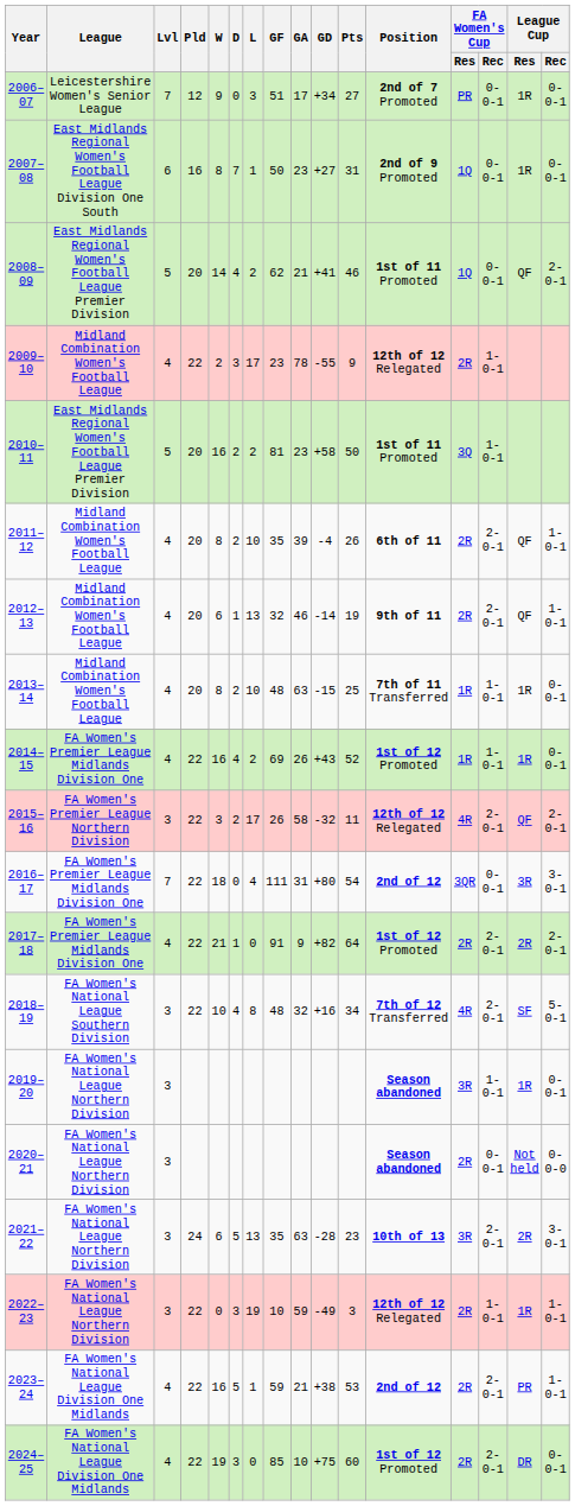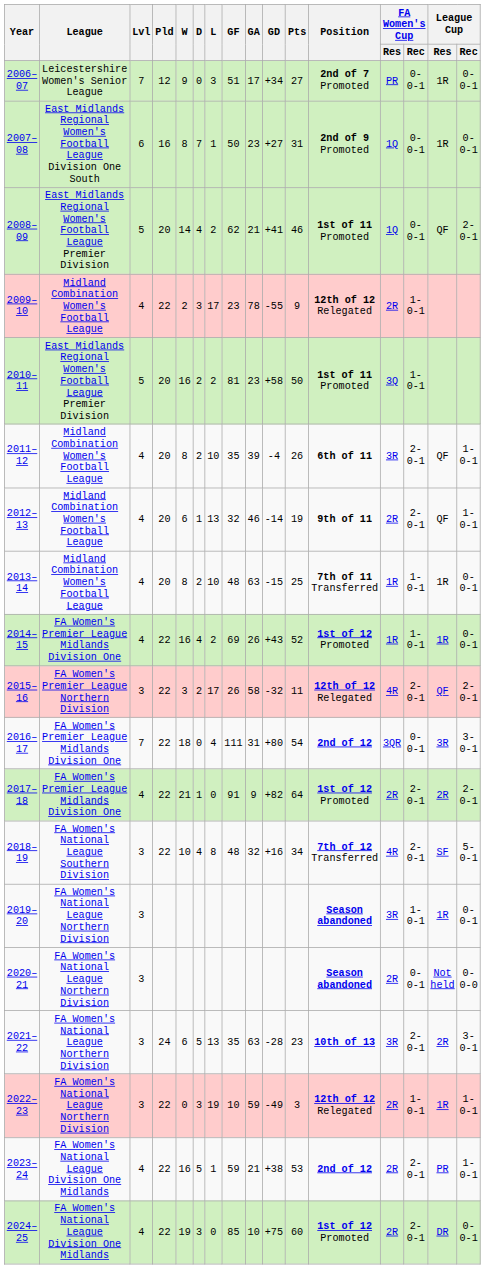 <table class="wikitable">
 <tr>
 <th rowspan=2>Year</th>
 <th rowspan=2>League</th>
 <th rowspan=2 width=30>Lvl</th>
 <th rowspan=2 width=30>Pld</th>
 <th rowspan=2 width=30>W</th>
 <th rowspan=2 width=30>D</th>
 <th rowspan=2 width=30>L</th>
 <th rowspan=2 width=30>GF</th>
 <th rowspan=2 width=30>GA</th>
 <th rowspan=2 width=30>GD</th>
 <th rowspan=2 width=30>Pts</th>
 <th rowspan=2>Position</th>
 <th colspan=2><a href='#'>FA Women's Cup</a></th>
 <th colspan=2>League Cup</th>
 </tr>
 <tr>
 <th>Res</th>
 <th>Rec</th>
 <th>Res</th>
 <th>Rec</th>
 </tr>
 <tr bgcolor="D0F0C0" align="center">
 <td><a href='#'>2006–07</a></td>
 <td>Leicestershire Women's Senior League</td>
 <td>7</td>
 <td>12</td>
 <td>9</td>
 <td>0</td>
 <td>3</td>
 <td>51</td>
 <td>17</td>
 <td>+34</td>
 <td>27</td>
 <td><strong>2nd of 7</strong><br>Promoted</td>
 <td><a href='#'>PR</a></td>
 <td>0-0-1</td>
 <td>1R</td>
 <td>0-0-1</td>
 </tr>
 <tr bgcolor="D0F0C0" align="center">
 <td><a href='#'>2007–08</a></td>
 <td><a href='#'>East Midlands Regional Women's Football League</a><br>Division One South</td>
 <td>6</td>
 <td>16</td>
 <td>8</td>
 <td>7</td>
 <td>1</td>
 <td>50</td>
 <td>23</td>
 <td>+27</td>
 <td>31</td>
 <td><strong>2nd of 9</strong><br>Promoted</td>
 <td><a href='#'>1Q</a></td>
 <td>0-0-1</td>
 <td>1R</td>
 <td>0-0-1</td>
 </tr>
 <tr bgcolor="D0F0C0" align="center">
 <td><a href='#'>2008–09</a></td>
 <td><a href='#'>East Midlands Regional Women's Football League</a><br>Premier Division</td>
 <td>5</td>
 <td>20</td>
 <td>14</td>
 <td>4</td>
 <td>2</td>
 <td>62</td>
 <td>21</td>
 <td>+41</td>
 <td>46</td>
 <td><strong>1st of 11</strong><br>Promoted</td>
 <td><a href='#'>1Q</a></td>
 <td>0-0-1</td>
 <td>QF</td>
 <td>2-0-1</td>
 </tr>
 <tr bgcolor="FFCCCC" align="center">
 <td><a href='#'>2009–10</a></td>
 <td><a href='#'>Midland Combination Women's Football League</a></td>
 <td>4</td>
 <td>22</td>
 <td>2</td>
 <td>3</td>
 <td>17</td>
 <td>23</td>
 <td>78</td>
 <td>-55</td>
 <td>9</td>
 <td><strong>12th of 12</strong><br>Relegated</td>
 <td><a href='#'>2R</a></td>
 <td>1-0-1</td>
 <td></td>
 <td></td>
 </tr>
 <tr bgcolor="D0F0C0" align="center">
 <td><a href='#'>2010–11</a></td>
 <td><a href='#'>East Midlands Regional Women's Football League</a><br>Premier Division</td>
 <td>5</td>
 <td>20</td>
 <td>16</td>
 <td>2</td>
 <td>2</td>
 <td>81</td>
 <td>23</td>
 <td>+58</td>
 <td>50</td>
 <td><strong>1st of 11</strong><br>Promoted</td>
 <td><a href='#'>3Q</a></td>
 <td>1-0-1</td>
 <td></td>
 <td></td>
 </tr>
 <tr align="center">
 <td><a href='#'>2011–12</a></td>
 <td><a href='#'>Midland Combination Women's Football League</a></td>
 <td>4</td>
 <td>20</td>
 <td>8</td>
 <td>2</td>
 <td>10</td>
 <td>35</td>
 <td>39</td>
 <td>-4</td>
 <td>26</td>
 <td><strong>6th of 11</strong></td>
-<td><a href='#'>2R</a></td>
+<td><a href='#'>3R</a></td>
 <td>2-0-1</td>
 <td>QF</td>
 <td>1-0-1</td>
 </tr>
 <tr align="center">
 <td><a href='#'>2012–13</a></td>
 <td><a href='#'>Midland Combination Women's Football League</a></td>
 <td>4</td>
 <td>20</td>
 <td>6</td>
 <td>1</td>
 <td>13</td>
 <td>32</td>
 <td>46</td>
 <td>-14</td>
 <td>19</td>
 <td><strong>9th of 11</strong></td>
 <td><a href='#'>2R</a></td>
 <td>2-0-1</td>
 <td>QF</td>
 <td>1-0-1</td>
 </tr>
 <tr align="center">
 <td><a href='#'>2013–14</a></td>
 <td><a href='#'>Midland Combination Women's Football League</a></td>
 <td>4</td>
 <td>20</td>
 <td>8</td>
 <td>2</td>
 <td>10</td>
 <td>48</td>
 <td>63</td>
 <td>-15</td>
 <td>25</td>
 <td><strong>7th of 11</strong><br>Transferred</td>
 <td><a href='#'>1R</a></td>
 <td>1-0-1</td>
 <td>1R</td>
 <td>0-0-1</td>
 </tr>
 <tr bgcolor="D0F0C0" align="center">
 <td><a href='#'>2014–15</a></td>
 <td><a href='#'>FA Women's Premier League<br>Midlands Division One</a></td>
 <td>4</td>
 <td>22</td>
 <td>16</td>
 <td>4</td>
 <td>2</td>
 <td>69</td>
 <td>26</td>
 <td>+43</td>
 <td>52</td>
 <td><strong><a href='#'>1st of 12</a></strong><br>Promoted</td>
 <td><a href='#'>1R</a></td>
 <td>1-0-1</td>
 <td><a href='#'>1R</a></td>
 <td>0-0-1</td>
 </tr>
 <tr bgcolor="#FFCCCC" align="center">
 <td><a href='#'>2015–16</a></td>
 <td><a href='#'>FA Women's Premier League<br>Northern Division</a></td>
 <td>3</td>
 <td>22</td>
 <td>3</td>
 <td>2</td>
 <td>17</td>
 <td>26</td>
 <td>58</td>
 <td>-32</td>
 <td>11</td>
 <td><strong><a href='#'>12th of 12</a></strong><br>Relegated</td>
 <td><a href='#'>4R</a></td>
 <td>2-0-1</td>
 <td><a href='#'>QF</a></td>
 <td>2-0-1</td>
 </tr>
 <tr align="center">
 <td><a href='#'>2016–17</a></td>
 <td><a href='#'>FA Women's Premier League<br>Midlands Division One</a></td>
 <td>7</td>
 <td>22</td>
 <td>18</td>
 <td>0</td>
 <td>4</td>
 <td>111</td>
 <td>31</td>
 <td>+80</td>
 <td>54</td>
 <td><strong><a href='#'>2nd of 12</a></strong></td>
 <td><a href='#'>3QR</a></td>
 <td>0-0-1</td>
 <td><a href='#'>3R</a></td>
 <td>3-0-1</td>
 </tr>
 <tr bgcolor="D0F0C0" align="center">
 <td><a href='#'>2017–18</a></td>
 <td><a href='#'>FA Women's Premier League<br>Midlands Division One</a></td>
 <td>4</td>
 <td>22</td>
 <td>21</td>
 <td>1</td>
 <td>0</td>
 <td>91</td>
 <td>9</td>
 <td>+82</td>
 <td>64</td>
 <td><strong><a href='#'>1st of 12</a></strong><br>Promoted</td>
 <td><a href='#'>2R</a></td>
 <td>2-0-1</td>
 <td><a href='#'>2R</a></td>
 <td>2-0-1</td>
 </tr>
 <tr align="center">
 <td><a href='#'>2018–19</a></td>
 <td><a href='#'>FA Women's National League<br>Southern Division</a></td>
 <td>3</td>
 <td>22</td>
 <td>10</td>
 <td>4</td>
 <td>8</td>
 <td>48</td>
 <td>32</td>
 <td>+16</td>
 <td>34</td>
 <td><strong><a href='#'>7th of 12</a></strong><br>Transferred</td>
 <td><a href='#'>4R</a></td>
 <td>2-0-1</td>
 <td><a href='#'>SF</a></td>
 <td>5-0-1</td>
 </tr>
 <tr align="center">
 <td><a href='#'>2019–20</a></td>
 <td><a href='#'>FA Women's National League<br>Northern Division</a></td>
 <td>3</td>
 <td></td>
 <td></td>
 <td></td>
 <td></td>
 <td></td>
 <td></td>
 <td></td>
 <td></td>
 <td><strong><a href='#'>Season abandoned</a></strong></td>
 <td><a href='#'>3R</a></td>
 <td>1-0-1</td>
 <td><a href='#'>1R</a></td>
 <td>0-0-1</td>
 </tr>
 <tr align="center">
 <td><a href='#'>2020–21</a></td>
 <td><a href='#'>FA Women's National League<br>Northern Division</a></td>
 <td>3</td>
 <td></td>
 <td></td>
 <td></td>
 <td></td>
 <td></td>
 <td></td>
 <td></td>
 <td></td>
 <td><strong><a href='#'>Season abandoned</a></strong></td>
 <td><a href='#'>2R</a></td>
 <td>0-0-1</td>
 <td><a href='#'>Not held</a></td>
 <td>0-0-0</td>
 </tr>
 <tr align="center">
 <td><a href='#'>2021–22</a></td>
 <td><a href='#'>FA Women's National League<br>Northern Division</a></td>
 <td>3</td>
 <td>24</td>
 <td>6</td>
 <td>5</td>
 <td>13</td>
 <td>35</td>
 <td>63</td>
 <td>-28</td>
 <td>23</td>
 <td><strong><a href='#'>10th of 13</a></strong></td>
 <td><a href='#'>3R</a></td>
 <td>2-0-1</td>
 <td><a href='#'>2R</a></td>
 <td>3-0-1</td>
 </tr>
 <tr bgcolor="#FFCCCC" align="center">
 <td><a href='#'>2022–23</a></td>
 <td><a href='#'>FA Women's National League<br>Northern Division</a></td>
 <td>3</td>
 <td>22</td>
 <td>0</td>
 <td>3</td>
 <td>19</td>
 <td>10</td>
 <td>59</td>
 <td>-49</td>
 <td>3</td>
 <td><strong><a href='#'>12th of 12</a></strong><br>Relegated</td>
 <td><a href='#'>2R</a></td>
 <td>1-0-1</td>
 <td><a href='#'>1R</a></td>
 <td>1-0-1</td>
 </tr>
 <tr align="center">
 <td><a href='#'>2023–24</a></td>
 <td><a href='#'>FA Women's National League<br>Division One Midlands</a></td>
 <td>4</td>
 <td>22</td>
 <td>16</td>
 <td>5</td>
 <td>1</td>
 <td>59</td>
 <td>21</td>
 <td>+38</td>
 <td>53</td>
 <td><strong><a href='#'>2nd of 12</a></strong></td>
 <td><a href='#'>2R</a></td>
 <td>2-0-1</td>
 <td><a href='#'>PR</a></td>
 <td>1-0-1</td>
 </tr>
 <tr bgcolor="D0F0C0" align="center">
 <td><a href='#'>2024–25</a></td>
 <td><a href='#'>FA Women's National League<br>Division One Midlands</a></td>
 <td>4</td>
 <td>22</td>
 <td>19</td>
 <td>3</td>
 <td>0</td>
 <td>85</td>
 <td>10</td>
 <td>+75</td>
 <td>60</td>
 <td><strong><a href='#'>1st of 12</a></strong><br>Promoted</td>
 <td><a href='#'>2R</a></td>
 <td>2-0-1</td>
 <td><a href='#'>DR</a></td>
 <td>0-0-1</td>
 </tr>
 </table>
